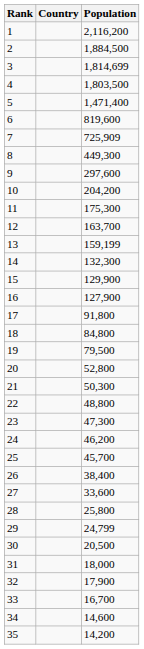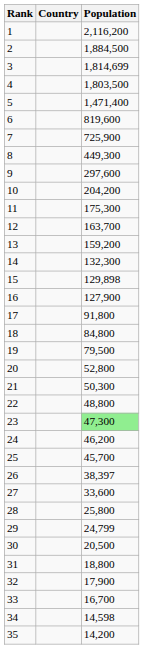 <table class="wikitable sortable">
 <tr>
 <th>Rank</th>
 <th>Country</th>
 <th>Population</th>
 </tr>
 <tr>
 <td>1</td>
 <td></td>
 <td>2,116,200</td>
 </tr>
 <tr>
 <td>2</td>
 <td></td>
 <td>1,884,500</td>
 </tr>
 <tr>
 <td>3</td>
 <td></td>
 <td>1,814,699</td>
 </tr>
 <tr>
 <td>4</td>
 <td></td>
 <td>1,803,500</td>
 </tr>
 <tr>
 <td>5</td>
 <td></td>
 <td>1,471,400</td>
 </tr>
 <tr>
 <td>6</td>
 <td></td>
 <td>819,600</td>
 </tr>
 <tr>
 <td>7</td>
 <td></td>
-<td>725,909</td>
+<td>725,900</td>
 </tr>
 <tr>
 <td>8</td>
 <td></td>
 <td>449,300</td>
 </tr>
 <tr>
 <td>9</td>
 <td></td>
 <td>297,600</td>
 </tr>
 <tr>
 <td>10</td>
 <td></td>
 <td>204,200</td>
 </tr>
 <tr>
 <td>11</td>
 <td></td>
 <td>175,300</td>
 </tr>
 <tr>
 <td>12</td>
 <td></td>
 <td>163,700</td>
 </tr>
 <tr>
 <td>13</td>
 <td></td>
-<td>159,199</td>
+<td>159,200</td>
 </tr>
 <tr>
 <td>14</td>
 <td></td>
 <td>132,300</td>
 </tr>
 <tr>
 <td>15</td>
 <td></td>
-<td>129,900</td>
+<td>129,898</td>
 </tr>
 <tr>
 <td>16</td>
 <td></td>
 <td>127,900</td>
 </tr>
 <tr>
 <td>17</td>
 <td></td>
 <td>91,800</td>
 </tr>
 <tr>
 <td>18</td>
 <td></td>
 <td>84,800</td>
 </tr>
 <tr>
 <td>19</td>
 <td></td>
 <td>79,500</td>
 </tr>
 <tr>
 <td>20</td>
 <td></td>
 <td>52,800</td>
 </tr>
 <tr>
 <td>21</td>
 <td></td>
 <td>50,300</td>
 </tr>
 <tr>
 <td>22</td>
 <td></td>
 <td>48,800</td>
 </tr>
 <tr>
 <td>23</td>
 <td></td>
-<td>47,300</td>
+<td style="background: lightgreen;">47,300</td>
 </tr>
 <tr>
 <td>24</td>
 <td></td>
 <td>46,200</td>
 </tr>
 <tr>
 <td>25</td>
 <td></td>
 <td>45,700</td>
 </tr>
 <tr>
 <td>26</td>
 <td></td>
-<td>38,400</td>
+<td>38,397</td>
 </tr>
 <tr>
 <td>27</td>
 <td></td>
 <td>33,600</td>
 </tr>
 <tr>
 <td>28</td>
 <td></td>
 <td>25,800</td>
 </tr>
 <tr>
 <td>29</td>
 <td></td>
 <td>24,799</td>
 </tr>
 <tr>
 <td>30</td>
 <td></td>
 <td>20,500</td>
 </tr>
 <tr>
 <td>31</td>
 <td></td>
-<td>18,000</td>
+<td>18,800</td>
 </tr>
 <tr>
 <td>32</td>
 <td></td>
 <td>17,900</td>
 </tr>
 <tr>
 <td>33</td>
 <td></td>
 <td>16,700</td>
 </tr>
 <tr>
 <td>34</td>
 <td></td>
-<td>14,600</td>
+<td>14,598</td>
 </tr>
 <tr>
 <td>35</td>
 <td></td>
 <td>14,200</td>
 </tr>
 </table>
